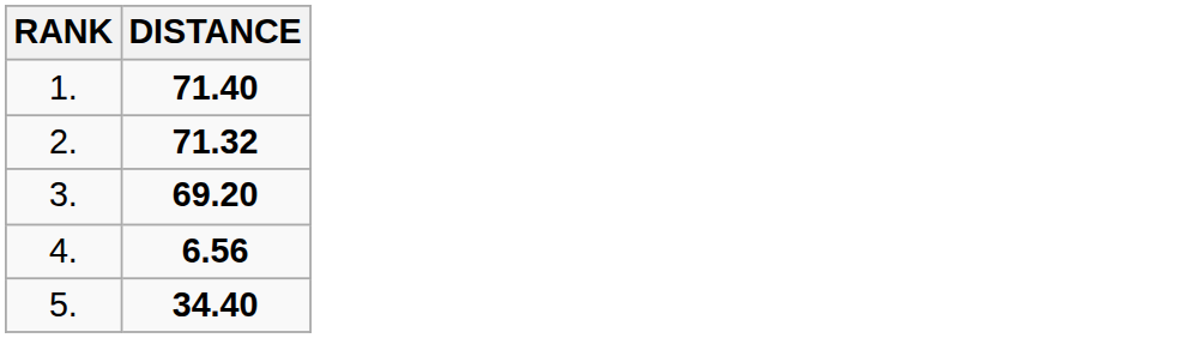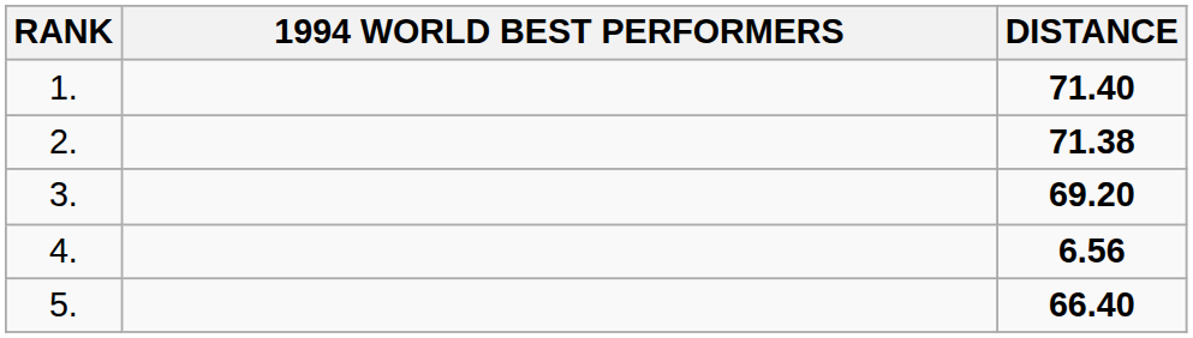 <table class=wikitable>
 <tr>
 <th>RANK</th>
+<th align="center" style="width: 25em">1994 WORLD BEST PERFORMERS</th>
 <th align="center" style="width: 5em">DISTANCE</th>
 </tr>
 <tr>
 <td align="center">1.</td>
+<td></td>
 <td align="center"><strong>71.40</strong></td>
 </tr>
 <tr>
 <td align="center">2.</td>
-<td align="center"><strong>71.32</strong></td>
+<td></td>
+<td align="center"><strong>71.38</strong></td>
 </tr>
 <tr>
 <td align="center">3.</td>
+<td></td>
 <td align="center"><strong>69.20</strong></td>
 </tr>
 <tr>
 <td align="center">4.</td>
+<td></td>
 <td align="center"><strong>6.56</strong></td>
 </tr>
 <tr>
 <td align="center">5.</td>
-<td align="center"><strong>34.40</strong></td>
+<td></td>
+<td align="center"><strong>66.40</strong></td>
 </tr>
 </table>
